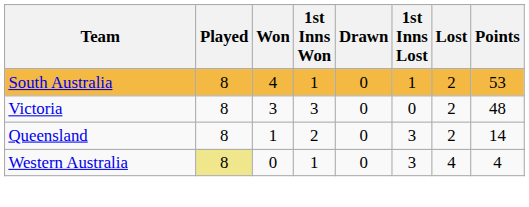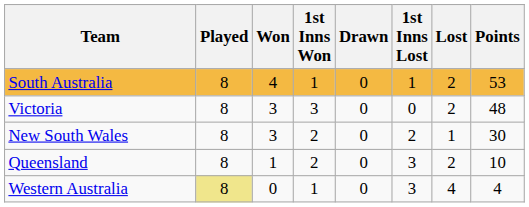 <table class="wikitable" style="text-align:center;">
 <tr>
 <th width=175>Team</th>
 <th style="width:30px;" abbr="Played">Played</th>
 <th style="width:30px;" abbr="Won">Won</th>
 <th style="width:30px;" abbr="1stWon">1st Inns Won</th>
 <th style="width:30px;" abbr="Drawn">Drawn</th>
 <th style="width:30px;" abbr="1stLost">1st Inns Lost</th>
 <th style="width:30px;" abbr="Lost">Lost</th>
 <th style="width:30px;" abbr="Points">Points</th>
 </tr>
 <tr style="background:#f4b942;">
 <td style="text-align:left;"><a href='#'>South Australia</a></td>
 <td>8</td>
 <td>4</td>
 <td>1</td>
 <td>0</td>
 <td>1</td>
 <td>2</td>
 <td>53</td>
 </tr>
 <tr>
 <td style="text-align:left;"><a href='#'>Victoria</a></td>
 <td>8</td>
 <td>3</td>
 <td>3</td>
 <td>0</td>
 <td>0</td>
 <td>2</td>
 <td>48</td>
 </tr>
 <tr>
+<td style="text-align:left;"><a href='#'>New South Wales</a></td>
+<td>8</td>
+<td>3</td>
+<td>2</td>
+<td>0</td>
+<td>2</td>
+<td>1</td>
+<td>30</td>
+</tr>
+<tr>
 <td style="text-align:left;"><a href='#'>Queensland</a></td>
 <td>8</td>
 <td>1</td>
 <td>2</td>
 <td>0</td>
 <td>3</td>
 <td>2</td>
-<td>14</td>
+<td>10</td>
 </tr>
 <tr>
 <td style="text-align:left;"><a href='#'>Western Australia</a></td>
 <td style="background: khaki;">8</td>
 <td>0</td>
 <td>1</td>
 <td>0</td>
 <td>3</td>
 <td>4</td>
 <td>4</td>
 </tr>
 </table>
